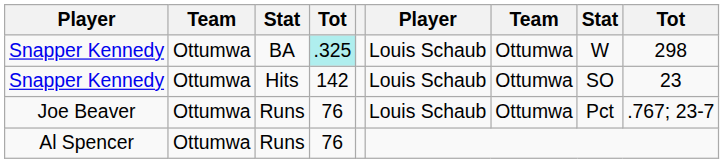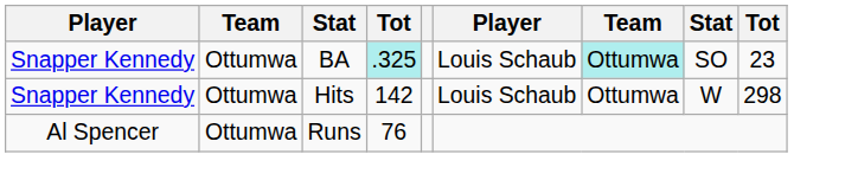 <table class="wikitable">
 <tr>
 <th>Player</th>
 <th>Team</th>
 <th>Stat</th>
 <th>Tot</th>
 <th></th>
 <th>Player</th>
 <th>Team</th>
 <th>Stat</th>
 <th>Tot</th>
 </tr>
 <tr align=center>
 <td><a href='#'>Snapper Kennedy</a></td>
 <td>Ottumwa</td>
 <td>BA</td>
 <td style="background: paleturquoise;">.325</td>
 <td></td>
 <td>Louis Schaub</td>
-<td>Ottumwa</td>
-<td>W</td>
-<td>298</td>
+<td style="background: paleturquoise;">Ottumwa</td>
+<td>SO</td>
+<td>23</td>
 </tr>
 <tr align=center>
 <td><a href='#'>Snapper Kennedy</a></td>
 <td>Ottumwa</td>
 <td>Hits</td>
 <td>142</td>
 <td></td>
 <td>Louis Schaub</td>
 <td>Ottumwa</td>
-<td>SO</td>
-<td>23</td>
-</tr>
-<tr align=center>
-<td>Joe Beaver</td>
-<td>Ottumwa</td>
-<td>Runs</td>
-<td>76</td>
-<td></td>
-<td>Louis Schaub</td>
-<td>Ottumwa</td>
-<td>Pct</td>
-<td>.767; 23-7</td>
+<td>W</td>
+<td>298</td>
 </tr>
 <tr align=center>
 <td>Al Spencer</td>
 <td>Ottumwa</td>
 <td>Runs</td>
 <td>76</td>
 <td></td>
 </tr>
 </table>
